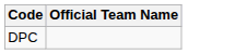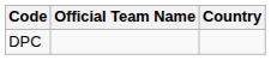 <table class="wikitable">
 <tr style="background:#ccccff;">
 <th>Code</th>
 <th>Official Team Name</th>
+<th>Country</th>
 </tr>
 <tr>
 <td>DPC</td>
 <td></td>
+<td></td>
 </tr>
 </table>
